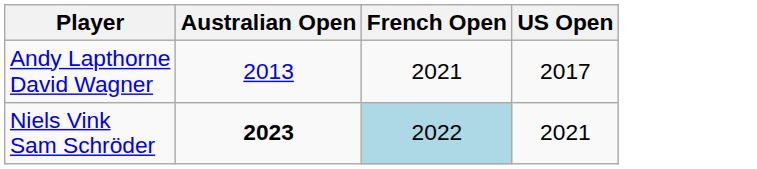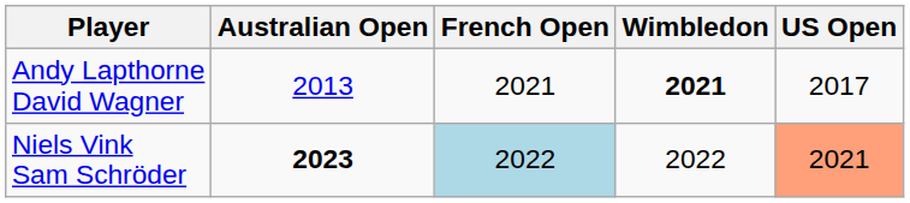 <table class="wikitable sortable" style="text-align:center;">
 <tr>
 <th>Player</th>
 <th>Australian Open</th>
 <th>French Open</th>
+<th>Wimbledon</th>
 <th>US Open</th>
 </tr>
 <tr>
 <td style="text-align:left;"> <a href='#'>Andy Lapthorne</a><br> <a href='#'>David Wagner</a></td>
 <td><a href='#'>2013</a></td>
 <td>2021</td>
+<td><strong>2021</strong></td>
 <td>2017</td>
 </tr>
 <tr>
 <td style="text-align:left;"> <a href='#'>Niels Vink</a><br> <a href='#'>Sam Schröder</a></td>
 <td><strong>2023</strong></td>
 <td style="background: lightblue;">2022</td>
-<td>2021</td>
+<td>2022</td>
+<td style="background: lightsalmon;">2021</td>
 </tr>
 </table>
